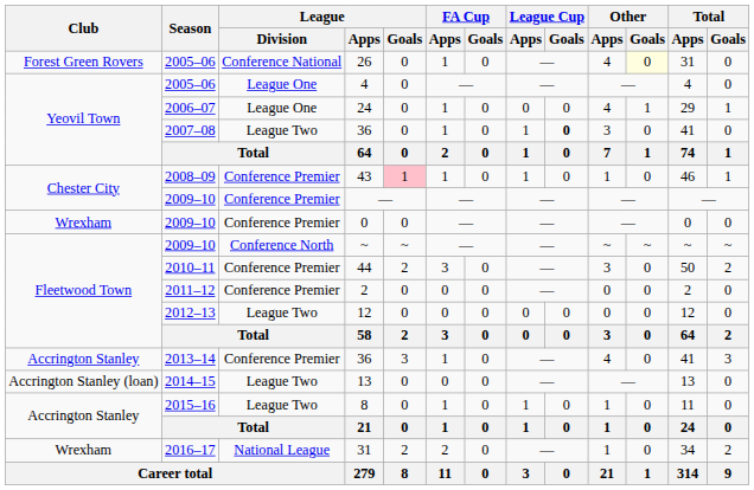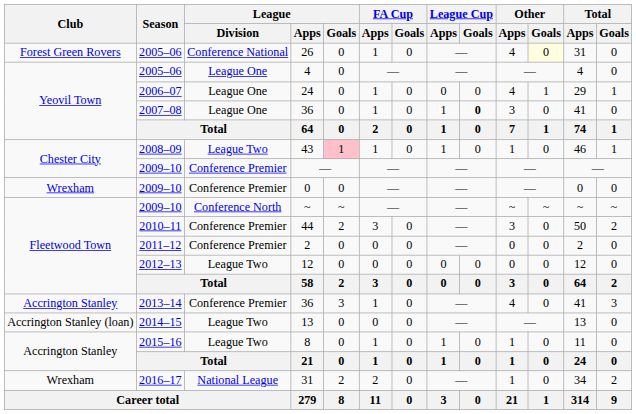 <table class=wikitable style="text-align: center">
 <tr>
 <th rowspan=2>Club</th>
 <th rowspan=2>Season</th>
 <th colspan=3>League</th>
 <th colspan=2><a href='#'>FA Cup</a></th>
 <th colspan=2><a href='#'>League Cup</a></th>
 <th colspan=2>Other</th>
 <th colspan=2>Total</th>
 </tr>
 <tr>
 <th>Division</th>
 <th>Apps</th>
 <th>Goals</th>
 <th>Apps</th>
 <th>Goals</th>
 <th>Apps</th>
 <th>Goals</th>
 <th>Apps</th>
 <th>Goals</th>
 <th>Apps</th>
 <th>Goals</th>
 </tr>
 <tr>
 <td><a href='#'>Forest Green Rovers</a></td>
 <td><a href='#'>2005–06</a></td>
 <td><a href='#'>Conference National</a></td>
 <td>26</td>
 <td>0</td>
 <td>1</td>
 <td>0</td>
 <td colspan=2>—</td>
 <td>4</td>
 <td style="background: lightyellow;">0</td>
 <td>31</td>
 <td>0</td>
 </tr>
 <tr>
 <td rowspan=4><a href='#'>Yeovil Town</a></td>
 <td><a href='#'>2005–06</a></td>
 <td><a href='#'>League One</a></td>
 <td>4</td>
 <td>0</td>
 <td colspan=2>—</td>
 <td colspan=2>—</td>
 <td colspan=2>—</td>
 <td>4</td>
 <td>0</td>
 </tr>
 <tr>
 <td><a href='#'>2006–07</a></td>
 <td>League One</td>
 <td>24</td>
 <td>0</td>
 <td>1</td>
 <td>0</td>
 <td>0</td>
 <td>0</td>
 <td>4</td>
 <td>1</td>
 <td>29</td>
 <td>1</td>
 </tr>
 <tr>
 <td><a href='#'>2007–08</a></td>
-<td>League Two</td>
+<td>League One</td>
 <td>36</td>
 <td>0</td>
 <td>1</td>
 <td>0</td>
 <td>1</td>
 <td><strong>0</strong></td>
 <td>3</td>
 <td>0</td>
 <td>41</td>
 <td>0</td>
 </tr>
 <tr>
 <th colspan=2>Total</th>
 <th>64</th>
 <th>0</th>
 <th>2</th>
 <th>0</th>
 <th>1</th>
 <th>0</th>
 <th>7</th>
 <th>1</th>
 <th>74</th>
 <th>1</th>
 </tr>
 <tr>
 <td rowspan=2><a href='#'>Chester City</a></td>
 <td><a href='#'>2008–09</a></td>
-<td><a href='#'>Conference Premier</a></td>
+<td><a href='#'>League Two</a></td>
 <td>43</td>
 <td style="background: pink;">1</td>
 <td>1</td>
 <td>0</td>
 <td>1</td>
 <td>0</td>
 <td>1</td>
 <td>0</td>
 <td>46</td>
 <td>1</td>
 </tr>
 <tr>
 <td><a href='#'>2009–10</a></td>
 <td><a href='#'>Conference Premier</a></td>
 <td colspan=2>—</td>
 <td colspan=2>—</td>
 <td colspan=2>—</td>
 <td colspan=2>—</td>
 <td colspan=2>—</td>
 </tr>
 <tr>
 <td><a href='#'>Wrexham</a></td>
 <td><a href='#'>2009–10</a></td>
 <td>Conference Premier</td>
 <td>0</td>
 <td>0</td>
 <td colspan=2>—</td>
 <td colspan=2>—</td>
 <td colspan=2>—</td>
 <td>0</td>
 <td>0</td>
 </tr>
 <tr>
 <td rowspan=5><a href='#'>Fleetwood Town</a></td>
 <td><a href='#'>2009–10</a></td>
 <td><a href='#'>Conference North</a></td>
 <td>~</td>
 <td>~</td>
 <td colspan=2>—</td>
 <td colspan=2>—</td>
 <td>~</td>
 <td>~</td>
 <td>~</td>
 <td>~</td>
 </tr>
 <tr>
 <td><a href='#'>2010–11</a></td>
 <td>Conference Premier</td>
 <td>44</td>
 <td>2</td>
 <td>3</td>
 <td>0</td>
 <td colspan=2>—</td>
 <td>3</td>
 <td>0</td>
 <td>50</td>
 <td>2</td>
 </tr>
 <tr>
 <td><a href='#'>2011–12</a></td>
 <td>Conference Premier</td>
 <td>2</td>
 <td>0</td>
 <td>0</td>
 <td>0</td>
 <td colspan=2>—</td>
 <td>0</td>
 <td>0</td>
 <td>2</td>
 <td>0</td>
 </tr>
 <tr>
 <td><a href='#'>2012–13</a></td>
 <td>League Two</td>
 <td>12</td>
 <td>0</td>
 <td>0</td>
 <td>0</td>
 <td>0</td>
 <td>0</td>
 <td>0</td>
 <td>0</td>
 <td>12</td>
 <td>0</td>
 </tr>
 <tr>
 <th colspan=2>Total</th>
 <th>58</th>
 <th>2</th>
 <th>3</th>
 <th>0</th>
 <th>0</th>
 <th>0</th>
 <th>3</th>
 <th>0</th>
 <th>64</th>
 <th>2</th>
 </tr>
 <tr>
 <td><a href='#'>Accrington Stanley</a></td>
 <td><a href='#'>2013–14</a></td>
 <td>Conference Premier</td>
 <td>36</td>
 <td>3</td>
 <td>1</td>
 <td>0</td>
 <td colspan=2>—</td>
 <td>4</td>
 <td>0</td>
 <td>41</td>
 <td>3</td>
 </tr>
 <tr>
 <td>Accrington Stanley (loan)</td>
 <td><a href='#'>2014–15</a></td>
 <td>League Two</td>
 <td>13</td>
 <td>0</td>
 <td>0</td>
 <td>0</td>
 <td colspan=2>—</td>
 <td colspan=2>—</td>
 <td>13</td>
 <td>0</td>
 </tr>
 <tr>
 <td rowspan=2>Accrington Stanley</td>
 <td><a href='#'>2015–16</a></td>
 <td>League Two</td>
 <td>8</td>
 <td>0</td>
 <td>1</td>
 <td>0</td>
 <td>1</td>
 <td>0</td>
 <td>1</td>
 <td>0</td>
 <td>11</td>
 <td>0</td>
 </tr>
 <tr>
 <th colspan=2>Total</th>
 <th>21</th>
 <th>0</th>
 <th>1</th>
 <th>0</th>
 <th>1</th>
 <th>0</th>
 <th>1</th>
 <th>0</th>
 <th>24</th>
 <th>0</th>
 </tr>
 <tr>
 <td>Wrexham</td>
 <td><a href='#'>2016–17</a></td>
 <td><a href='#'>National League</a></td>
 <td>31</td>
 <td>2</td>
 <td>2</td>
 <td>0</td>
 <td colspan=2>—</td>
 <td>1</td>
 <td>0</td>
 <td>34</td>
 <td>2</td>
 </tr>
 <tr>
 <th colspan=3>Career total</th>
 <th>279</th>
 <th>8</th>
 <th>11</th>
 <th>0</th>
 <th>3</th>
 <th>0</th>
 <th>21</th>
 <th>1</th>
 <th>314</th>
 <th>9</th>
 </tr>
 </table>
